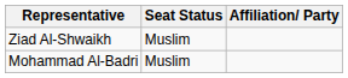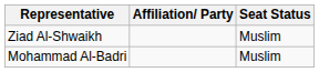 <table class="wikitable">
 <tr>
 <th>Representative</th>
+<th>Affiliation/ Party</th>
 <th>Seat Status</th>
-<th>Affiliation/ Party</th>
 </tr>
 <tr>
 <td>Ziad Al-Shwaikh</td>
+<td></td>
 <td>Muslim</td>
-<td></td>
 </tr>
 <tr>
 <td>Mohammad Al-Badri</td>
+<td></td>
 <td>Muslim</td>
-<td></td>
 </tr>
 </table>
